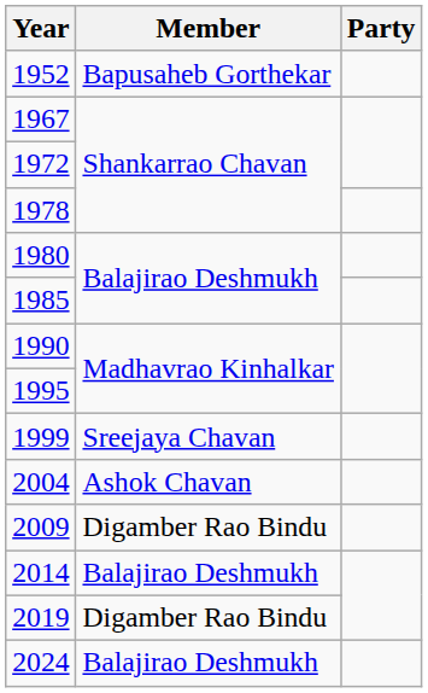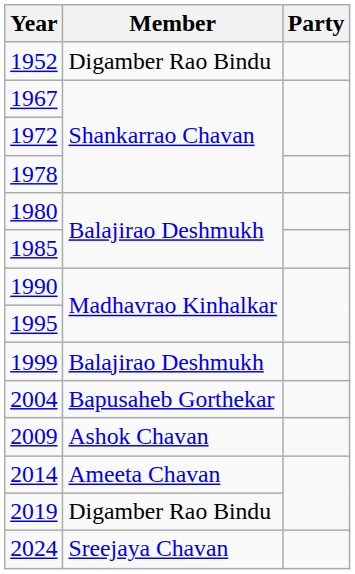 <table class="wikitable">
 <tr>
 <th>Year</th>
 <th>Member</th>
 <th colspan=2>Party</th>
 </tr>
 <tr>
 <td><a href='#'>1952</a></td>
-<td><a href='#'>Bapusaheb Gorthekar</a></td>
+<td>Digamber Rao Bindu</td>
 <td></td>
 </tr>
 <tr>
 <td><a href='#'>1967</a></td>
 <td rowspan="3"><a href='#'>Shankarrao Chavan</a></td>
 </tr>
 <tr>
 <td><a href='#'>1972</a></td>
 </tr>
 <tr>
 <td><a href='#'>1978</a></td>
 <td></td>
 </tr>
 <tr>
 <td><a href='#'>1980</a></td>
 <td rowspan="2"><a href='#'>Balajirao Deshmukh</a></td>
 <td></td>
 </tr>
 <tr>
 <td><a href='#'>1985</a></td>
 <td></td>
 </tr>
 <tr>
 <td><a href='#'>1990</a></td>
 <td rowspan="2"><a href='#'>Madhavrao Kinhalkar</a></td>
 </tr>
 <tr>
 <td><a href='#'>1995</a></td>
 </tr>
 <tr>
 <td><a href='#'>1999</a></td>
-<td><a href='#'>Sreejaya Chavan</a></td>
+<td><a href='#'>Balajirao Deshmukh</a></td>
 <td></td>
 </tr>
 <tr>
 <td><a href='#'>2004</a></td>
+<td><a href='#'>Bapusaheb Gorthekar</a></td>
+<td></td>
+</tr>
+<tr>
+<td><a href='#'>2009</a></td>
 <td><a href='#'>Ashok Chavan</a></td>
 <td></td>
 </tr>
 <tr>
-<td><a href='#'>2009</a></td>
-<td>Digamber Rao Bindu</td>
-<td></td>
-</tr>
-<tr>
 <td><a href='#'>2014</a></td>
-<td><a href='#'>Balajirao Deshmukh</a></td>
+<td><a href='#'>Ameeta Chavan</a></td>
 </tr>
 <tr>
 <td><a href='#'>2019</a></td>
 <td>Digamber Rao Bindu</td>
 </tr>
 <tr>
 <td><a href='#'>2024</a></td>
-<td><a href='#'>Balajirao Deshmukh</a></td>
+<td><a href='#'>Sreejaya Chavan</a></td>
 <td></td>
 </tr>
 </table>
